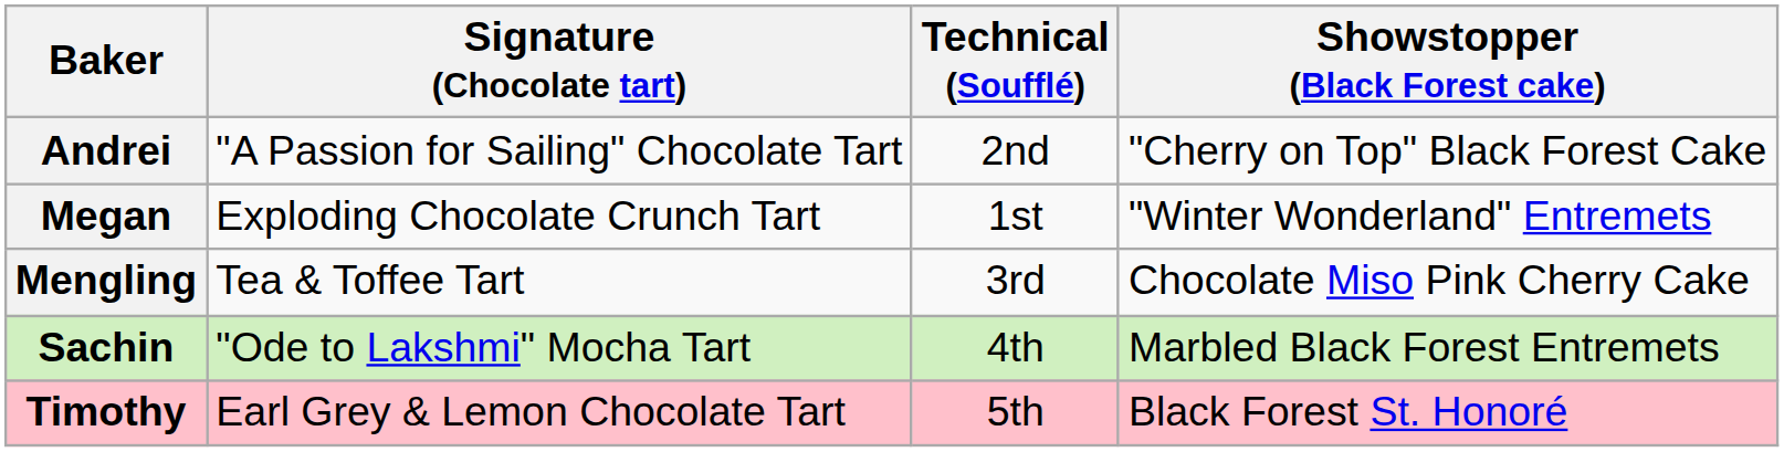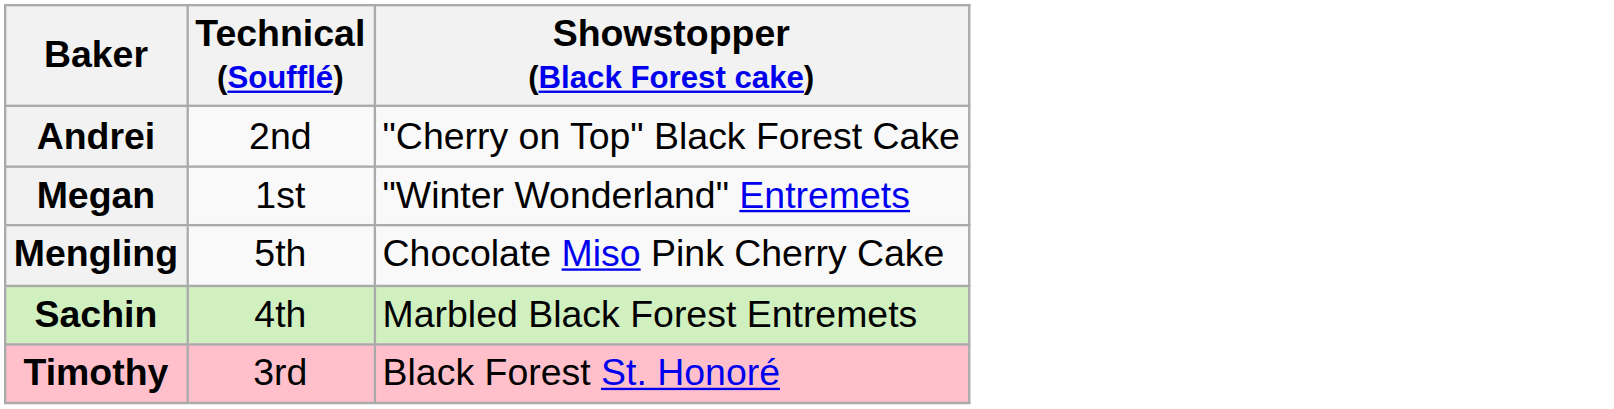 <table class="wikitable sortable" style="text-align:left;">
 <tr>
 <th scope="col">Baker</th>
-<th scope="col" class="unsortable">Signature<br><small>(Chocolate <a href='#'>tart</a>)</small></th>
 <th scope="col">Technical<br><small>(<a href='#'>Soufflé</a>)</small></th>
 <th scope="col" class="unsortable">Showstopper<br><small>(<a href='#'>Black Forest cake</a>)</small></th>
 </tr>
 <tr>
 <th scope="row">Andrei</th>
-<td>"A Passion for Sailing" Chocolate Tart</td>
 <td align="center">2nd</td>
 <td>"Cherry on Top" Black Forest Cake</td>
 </tr>
 <tr>
 <th scope="row">Megan</th>
-<td>Exploding Chocolate Crunch Tart</td>
 <td align="center">1st</td>
 <td>"Winter Wonderland" <a href='#'>Entremets</a></td>
 </tr>
 <tr>
 <th scope="row">Mengling</th>
-<td>Tea & Toffee Tart</td>
-<td align="center">3rd</td>
+<td align="center">5th</td>
 <td>Chocolate <a href='#'>Miso</a> Pink Cherry Cake</td>
 </tr>
 <tr style="background:#d0f0c0;">
 <th scope="row" style="background:#d0f0c0;">Sachin</th>
-<td>"Ode to <a href='#'>Lakshmi</a>" Mocha Tart</td>
 <td align="center">4th</td>
 <td>Marbled Black Forest Entremets</td>
 </tr>
 <tr style="background:pink;">
 <th scope="row" style="background:pink;">Timothy</th>
-<td>Earl Grey & Lemon Chocolate Tart</td>
-<td align="center">5th</td>
+<td align="center">3rd</td>
 <td>Black Forest <a href='#'>St. Honoré</a></td>
 </tr>
 </table>
